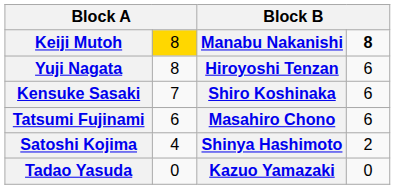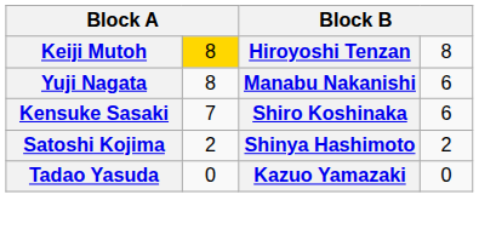 <table class="wikitable" style="margin: 1em auto 1em auto;text-align:center">
 <tr>
 <th colspan="2" style="width:50%">Block A</th>
 <th colspan="2" style="width:50%">Block B</th>
 </tr>
 <tr>
 <th><a href='#'>Keiji Mutoh</a></th>
 <td style="background: gold; width:35px">8</td>
-<th><a href='#'>Manabu Nakanishi</a></th>
-<td style="width:35px"><strong>8</strong></td>
+<th><a href='#'>Hiroyoshi Tenzan</a></th>
+<td style="width:35px">8</td>
 </tr>
 <tr>
 <th><a href='#'>Yuji Nagata</a></th>
 <td>8</td>
-<th><a href='#'>Hiroyoshi Tenzan</a></th>
+<th><a href='#'>Manabu Nakanishi</a></th>
 <td>6</td>
 </tr>
 <tr>
 <th><a href='#'>Kensuke Sasaki</a></th>
 <td>7</td>
 <th><a href='#'>Shiro Koshinaka</a></th>
 <td>6</td>
 </tr>
 <tr>
-<th><a href='#'>Tatsumi Fujinami</a></th>
-<td>6</td>
-<th><a href='#'>Masahiro Chono</a></th>
-<td>6</td>
-</tr>
-<tr>
 <th><a href='#'>Satoshi Kojima</a></th>
-<td>4</td>
+<td>2</td>
 <th><a href='#'>Shinya Hashimoto</a></th>
 <td>2</td>
 </tr>
 <tr>
 <th><a href='#'>Tadao Yasuda</a></th>
 <td>0</td>
 <th><a href='#'>Kazuo Yamazaki</a></th>
 <td>0</td>
 </tr>
 </table>
